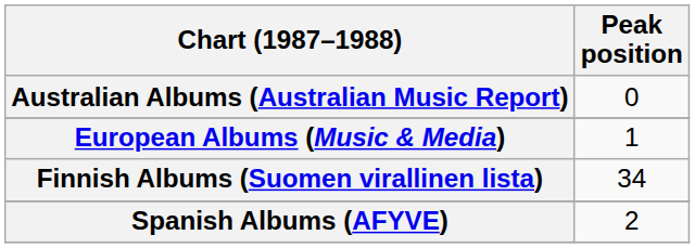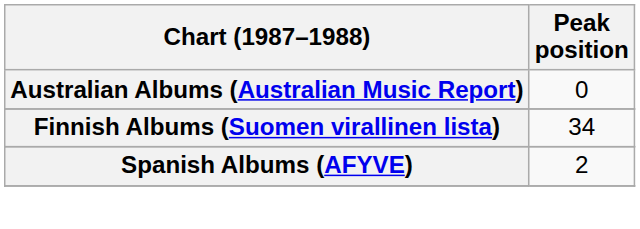 <table class="wikitable sortable plainrowheaders" style="text-align:center">
 <tr>
 <th scope="col">Chart (1987–1988)</th>
 <th scope="col">Peak<br>position</th>
 </tr>
 <tr>
 <th scope="row">Australian Albums (<a href='#'>Australian Music Report</a>)</th>
 <td>0</td>
 </tr>
 <tr>
 </tr>
 <tr>
 </tr>
 <tr>
-</tr>
-<tr>
-<th scope="row"><a href='#'>European Albums</a> (<em><a href='#'>Music & Media</a></em>)</th>
-<td>1</td>
 </tr>
 <tr>
 <th scope="row">Finnish Albums (<a href='#'>Suomen virallinen lista</a>)</th>
 <td>34</td>
 </tr>
 <tr>
 </tr>
 <tr>
 </tr>
 <tr>
 </tr>
 <tr>
 </tr>
 <tr>
 <th scope="row">Spanish Albums (<a href='#'>AFYVE</a>)</th>
 <td>2</td>
 </tr>
 <tr>
 </tr>
 <tr>
 </tr>
 <tr>
 </tr>
 <tr>
 </tr>
 </table>
